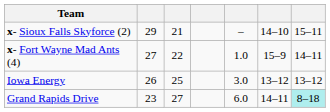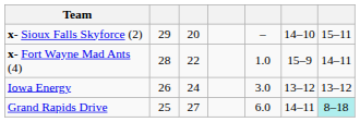 <table class="wikitable" style="text-align:center">
 <tr>
 <th style="width:180px">Team</th>
 <th style="width:30px"></th>
 <th style="width:30px"></th>
 <th style="width:40px"></th>
 <th style="width:40px"></th>
 <th style="width:40px"></th>
 <th style="width:40px"></th>
 </tr>
 <tr>
 <td align=left><strong>x</strong>- <a href='#'>Sioux Falls Skyforce</a> (2)</td>
 <td>29</td>
-<td>21</td>
+<td>20</td>
 <td></td>
 <td>–</td>
 <td>14–10</td>
 <td>15–11</td>
 </tr>
 <tr>
 <td align=left><strong>x</strong>- <a href='#'>Fort Wayne Mad Ants</a> (4)</td>
-<td>27</td>
+<td>28</td>
 <td>22</td>
 <td></td>
 <td>1.0</td>
 <td>15–9</td>
 <td>14–11</td>
 </tr>
 <tr>
 <td align=left><a href='#'>Iowa Energy</a></td>
 <td>26</td>
-<td>25</td>
+<td>24</td>
 <td></td>
 <td>3.0</td>
 <td>13–12</td>
 <td>13–12</td>
 </tr>
 <tr>
 <td align=left><a href='#'>Grand Rapids Drive</a></td>
-<td>23</td>
+<td>25</td>
 <td>27</td>
 <td></td>
 <td>6.0</td>
 <td>14–11</td>
 <td style="background: paleturquoise;">8–18</td>
 </tr>
 </table>
